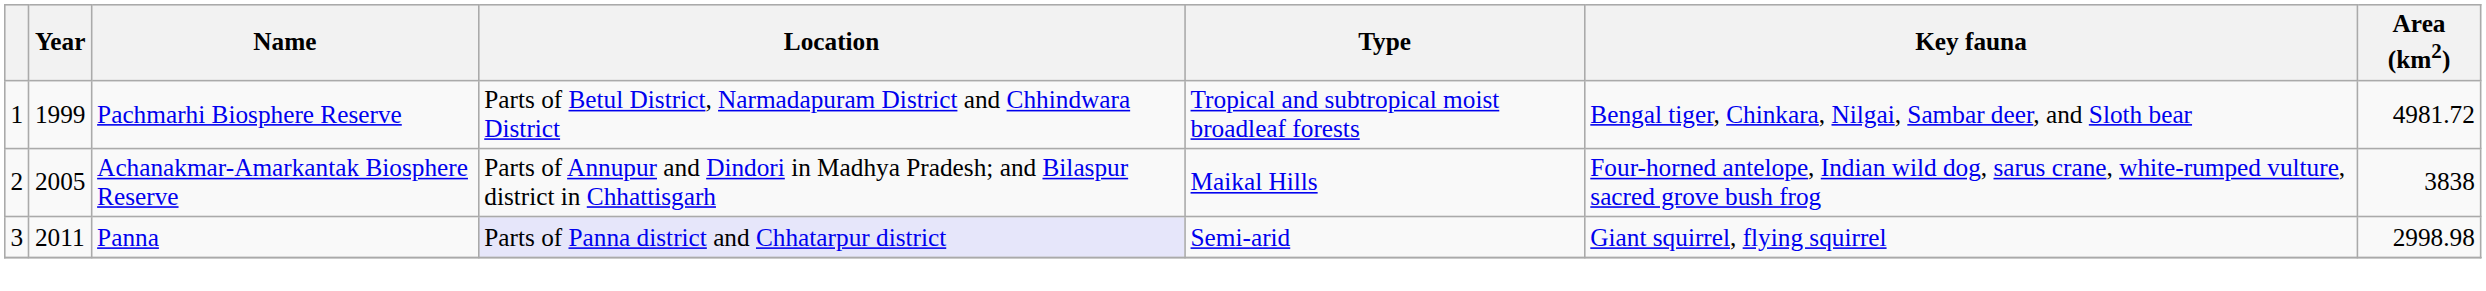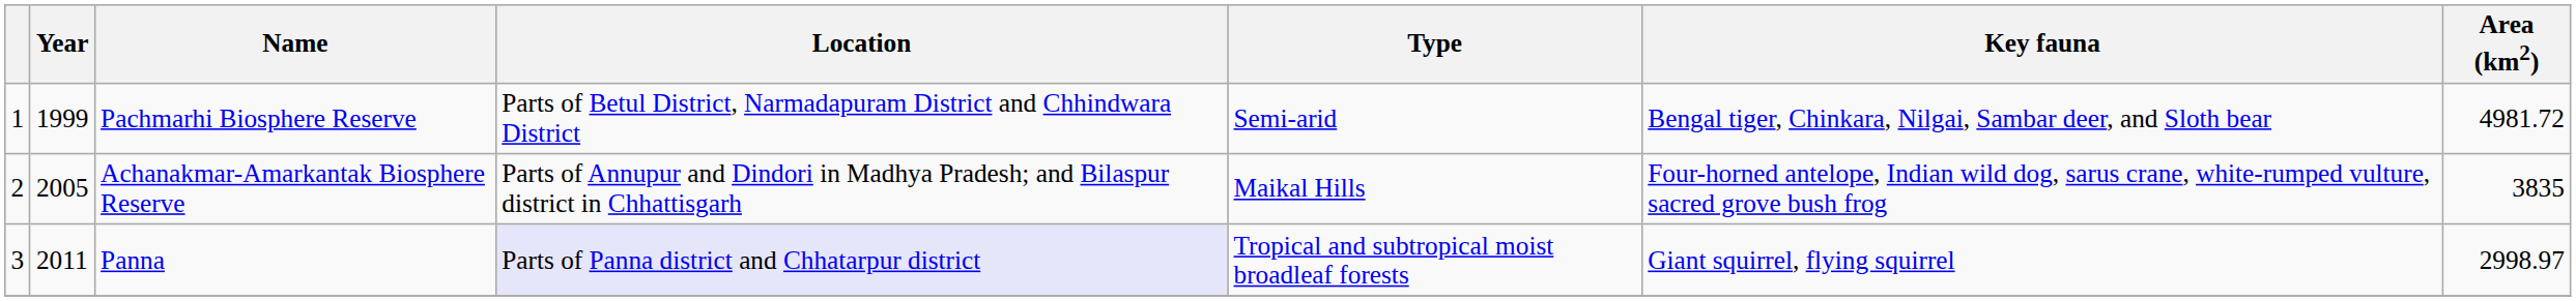 <table class="sortable wikitable">
 <tr>
 <th></th>
 <th>Year</th>
 <th>Name</th>
 <th>Location</th>
 <th>Type</th>
 <th>Key fauna</th>
 <th>Area (km<sup>2</sup>)</th>
 </tr>
 <tr>
 <td>1</td>
 <td>1999</td>
 <td><a href='#'>Pachmarhi Biosphere Reserve</a></td>
 <td>Parts of <a href='#'>Betul District</a>, <a href='#'>Narmadapuram District</a> and <a href='#'>Chhindwara District</a></td>
-<td><a href='#'>Tropical and subtropical moist broadleaf forests</a></td>
+<td><a href='#'>Semi-arid</a></td>
 <td><a href='#'>Bengal tiger</a>, <a href='#'>Chinkara</a>, <a href='#'>Nilgai</a>, <a href='#'>Sambar deer</a>, and <a href='#'>Sloth bear</a></td>
 <td align="right">4981.72</td>
 </tr>
 <tr>
 <td>2</td>
 <td>2005</td>
 <td><a href='#'>Achanakmar-Amarkantak Biosphere Reserve</a></td>
 <td>Parts of <a href='#'>Annupur</a> and <a href='#'>Dindori</a> in Madhya Pradesh; and <a href='#'>Bilaspur</a> district in <a href='#'>Chhattisgarh</a></td>
 <td><a href='#'>Maikal Hills</a></td>
 <td><a href='#'>Four-horned antelope</a>, <a href='#'>Indian wild dog</a>, <a href='#'>sarus crane</a>, <a href='#'>white-rumped vulture</a>, <a href='#'>sacred grove bush frog</a></td>
-<td align="right">3838</td>
+<td align="right">3835</td>
 </tr>
 <tr>
 <td>3</td>
 <td>2011</td>
 <td><a href='#'>Panna</a></td>
 <td style="background: lavender;">Parts of <a href='#'>Panna district</a> and <a href='#'>Chhatarpur district</a></td>
-<td><a href='#'>Semi-arid</a></td>
+<td><a href='#'>Tropical and subtropical moist broadleaf forests</a></td>
 <td><a href='#'>Giant squirrel</a>, <a href='#'>flying squirrel</a></td>
-<td align="right">2998.98</td>
+<td align="right">2998.97</td>
 </tr>
 <tr>
 </tr>
 </table>
